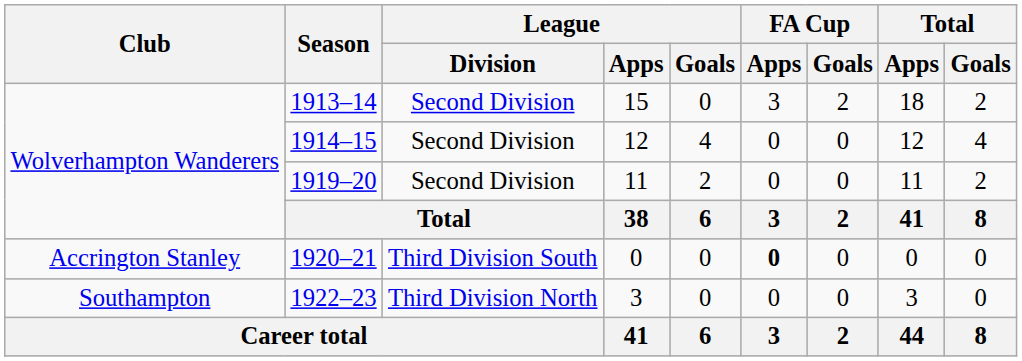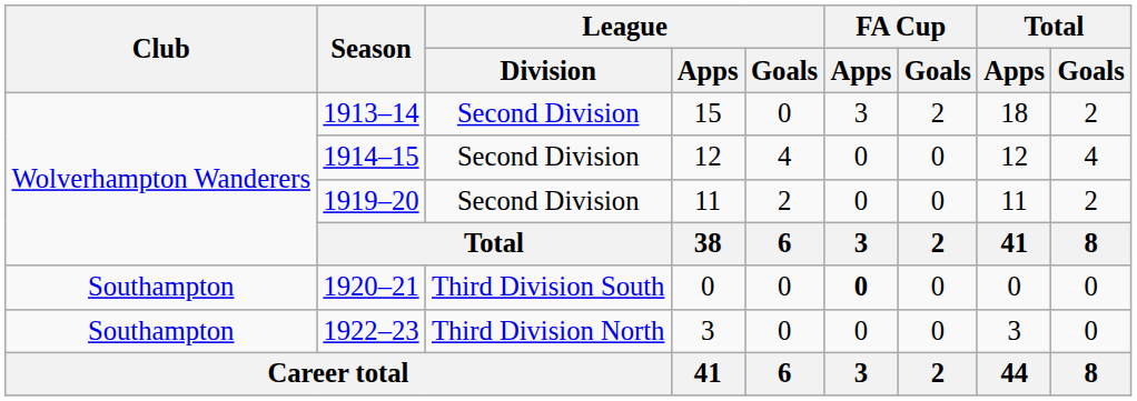 <table class="wikitable" style="text-align: center;">
 <tr>
 <th rowspan="2">Club</th>
 <th rowspan="2">Season</th>
 <th colspan="3">League</th>
 <th colspan="2">FA Cup</th>
 <th colspan="2">Total</th>
 </tr>
 <tr>
 <th>Division</th>
 <th>Apps</th>
 <th>Goals</th>
 <th>Apps</th>
 <th>Goals</th>
 <th>Apps</th>
 <th>Goals</th>
 </tr>
 <tr>
 <td rowspan="4"><a href='#'>Wolverhampton Wanderers</a></td>
 <td><a href='#'>1913–14</a></td>
 <td><a href='#'>Second Division</a></td>
 <td>15</td>
 <td>0</td>
 <td>3</td>
 <td>2</td>
 <td>18</td>
 <td>2</td>
 </tr>
 <tr>
 <td><a href='#'>1914–15</a></td>
 <td>Second Division</td>
 <td>12</td>
 <td>4</td>
 <td>0</td>
 <td>0</td>
 <td>12</td>
 <td>4</td>
 </tr>
 <tr>
 <td><a href='#'>1919–20</a></td>
 <td>Second Division</td>
 <td>11</td>
 <td>2</td>
 <td>0</td>
 <td>0</td>
 <td>11</td>
 <td>2</td>
 </tr>
 <tr>
 <th colspan="2">Total</th>
 <th>38</th>
 <th>6</th>
 <th>3</th>
 <th>2</th>
 <th>41</th>
 <th>8</th>
 </tr>
 <tr>
-<td><a href='#'>Accrington Stanley</a></td>
+<td><a href='#'>Southampton</a></td>
 <td><a href='#'>1920–21</a></td>
 <td><a href='#'>Third Division South</a></td>
 <td>0</td>
 <td>0</td>
 <td><strong>0</strong></td>
 <td>0</td>
 <td>0</td>
 <td>0</td>
 </tr>
 <tr>
 <td><a href='#'>Southampton</a></td>
 <td><a href='#'>1922–23</a></td>
 <td><a href='#'>Third Division North</a></td>
 <td>3</td>
 <td>0</td>
 <td>0</td>
 <td>0</td>
 <td>3</td>
 <td>0</td>
 </tr>
 <tr>
 <th colspan="3">Career total</th>
 <th>41</th>
 <th>6</th>
 <th>3</th>
 <th>2</th>
 <th>44</th>
 <th>8</th>
 </tr>
 </table>
